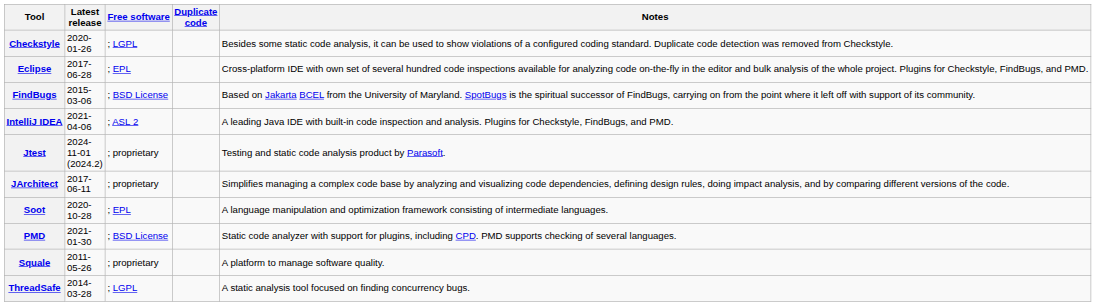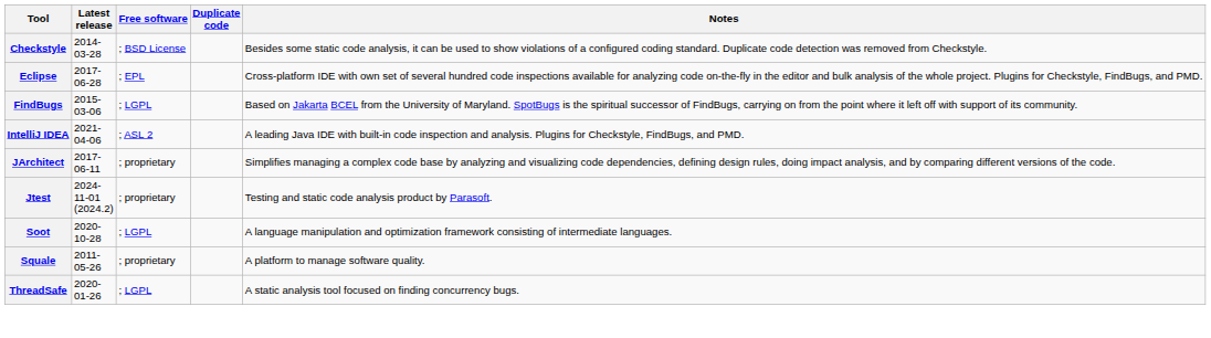 <table class="wikitable sortable">
 <tr>
 <th>Tool</th>
 <th width="60">Latest release</th>
 <th><a href='#'>Free software</a></th>
 <th><a href='#'>Duplicate<br>code</a></th>
 <th>Notes</th>
 </tr>
 <tr>
 <th><a href='#'>Checkstyle</a></th>
-<td>2020-01-26</td>
-<td>; <a href='#'>LGPL</a></td>
+<td>2014-03-28</td>
+<td>; <a href='#'>BSD License</a></td>
 <td></td>
 <td>Besides some static code analysis, it can be used to show violations of a configured coding standard. Duplicate code detection was removed from Checkstyle.</td>
 </tr>
 <tr>
 <th><a href='#'>Eclipse</a></th>
 <td>2017-06-28</td>
 <td>; <a href='#'>EPL</a></td>
 <td></td>
 <td>Cross-platform IDE with own set of several hundred code inspections available for analyzing code on-the-fly in the editor and bulk analysis of the whole project. Plugins for Checkstyle, FindBugs, and PMD.</td>
 </tr>
 <tr>
 <th><a href='#'>FindBugs</a></th>
 <td>2015-03-06</td>
-<td>; <a href='#'>BSD License</a></td>
+<td>; <a href='#'>LGPL</a></td>
 <td></td>
 <td>Based on <a href='#'>Jakarta</a> <a href='#'>BCEL</a> from the University of Maryland. <a href='#'>SpotBugs</a> is the spiritual successor of FindBugs, carrying on from the point where it left off with support of its community.</td>
 </tr>
 <tr>
 <th><a href='#'>IntelliJ IDEA</a></th>
 <td>2021-04-06</td>
 <td>; <a href='#'>ASL 2</a></td>
 <td></td>
 <td>A leading Java IDE with built-in code inspection and analysis. Plugins for Checkstyle, FindBugs, and PMD.</td>
 </tr>
 <tr>
+<th><a href='#'>JArchitect</a></th>
+<td>2017-06-11</td>
+<td>; proprietary</td>
+<td></td>
+<td>Simplifies managing a complex code base by analyzing and visualizing code dependencies, defining design rules, doing impact analysis, and by comparing different versions of the code.</td>
+</tr>
+<tr>
 <th><a href='#'>Jtest</a></th>
 <td>2024-11-01 (2024.2)</td>
 <td>; proprietary</td>
 <td></td>
 <td>Testing and static code analysis product by <a href='#'>Parasoft</a>.</td>
 </tr>
 <tr>
-<th><a href='#'>JArchitect</a></th>
-<td>2017-06-11</td>
-<td>; proprietary</td>
-<td></td>
-<td>Simplifies managing a complex code base by analyzing and visualizing code dependencies, defining design rules, doing impact analysis, and by comparing different versions of the code.</td>
-</tr>
-<tr>
 <th><a href='#'>Soot</a></th>
 <td>2020-10-28</td>
-<td>; <a href='#'>EPL</a></td>
+<td>; <a href='#'>LGPL</a></td>
 <td></td>
 <td>A language manipulation and optimization framework consisting of intermediate languages.</td>
-</tr>
-<tr>
-<th><a href='#'>PMD</a></th>
-<td>2021-01-30</td>
-<td>; <a href='#'>BSD License</a></td>
-<td></td>
-<td>Static code analyzer with support for plugins, including <a href='#'>CPD</a>.  PMD supports checking of several languages.</td>
 </tr>
 <tr>
 <th><a href='#'>Squale</a></th>
 <td>2011-05-26</td>
 <td>; proprietary</td>
 <td></td>
 <td>A platform to manage software quality.</td>
 </tr>
 <tr>
 <th><a href='#'>ThreadSafe</a></th>
-<td>2014-03-28</td>
+<td>2020-01-26</td>
 <td>; <a href='#'>LGPL</a></td>
 <td></td>
 <td>A static analysis tool focused on finding concurrency bugs.</td>
 </tr>
 </table>
